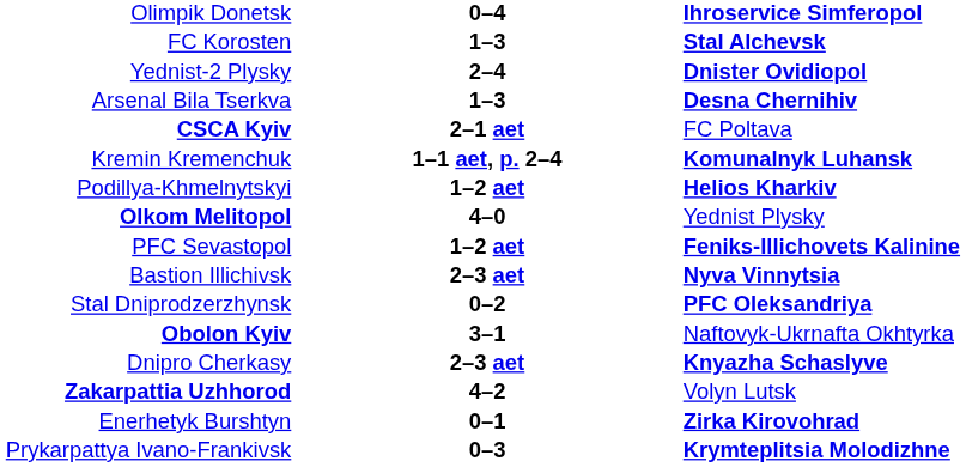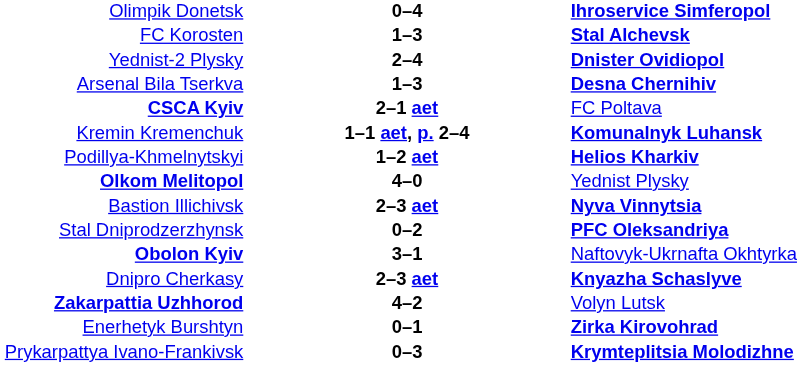 <table style="width:100%;" cellspacing="1">
 <tr>
 <th width=20%></th>
 <th width=20%></th>
 <th width=20%></th>
 <th></th>
 </tr>
 <tr style=font-size:90%>
 <td align=right><a href='#'>Olimpik Donetsk</a></td>
 <td align=center><strong>0–4</strong></td>
 <td><strong><a href='#'>Ihroservice Simferopol</a></strong></td>
 <td></td>
 </tr>
 <tr style=font-size:90%>
 <td align=right><a href='#'>FC Korosten</a></td>
 <td align=center><strong>1–3</strong></td>
 <td><strong><a href='#'>Stal Alchevsk</a></strong></td>
 <td></td>
 </tr>
 <tr style=font-size:90%>
 <td align=right><a href='#'>Yednist-2 Plysky</a></td>
 <td align=center><strong>2–4</strong></td>
 <td><strong><a href='#'>Dnister Ovidiopol</a></strong></td>
 <td></td>
 </tr>
 <tr style=font-size:90%>
 <td align=right><a href='#'>Arsenal Bila Tserkva</a></td>
 <td align=center><strong>1–3</strong></td>
 <td><strong><a href='#'>Desna Chernihiv</a></strong></td>
 <td></td>
 </tr>
 <tr style=font-size:90%>
 <td align=right><strong><a href='#'>CSCA Kyiv</a></strong></td>
 <td align=center><strong>2–1 <a href='#'>aet</a></strong></td>
 <td><a href='#'>FC Poltava</a></td>
 <td></td>
 </tr>
 <tr style=font-size:90%>
 <td align=right><a href='#'>Kremin Kremenchuk</a></td>
 <td align=center><strong>1–1 <a href='#'>aet</a>, <a href='#'>p.</a> 2–4</strong></td>
 <td><strong><a href='#'>Komunalnyk Luhansk</a></strong></td>
 <td></td>
 </tr>
 <tr style=font-size:90%>
 <td align=right><a href='#'>Podillya-Khmelnytskyi</a></td>
 <td align=center><strong>1–2 <a href='#'>aet</a></strong></td>
 <td><strong><a href='#'>Helios Kharkiv</a></strong></td>
 <td></td>
 </tr>
 <tr style=font-size:90%>
 <td align=right><strong><a href='#'>Olkom Melitopol</a></strong></td>
 <td align=center><strong>4–0</strong></td>
 <td><a href='#'>Yednist Plysky</a></td>
 <td></td>
 </tr>
 <tr style=font-size:90%>
-<td align=right><a href='#'>PFC Sevastopol</a></td>
-<td align=center><strong>1–2 <a href='#'>aet</a></strong></td>
-<td><strong><a href='#'>Feniks-Illichovets Kalinine</a></strong></td>
-<td></td>
-</tr>
-<tr style=font-size:90%>
 <td align=right><a href='#'>Bastion Illichivsk</a></td>
 <td align=center><strong>2–3 <a href='#'>aet</a></strong></td>
 <td><strong><a href='#'>Nyva Vinnytsia</a></strong></td>
 <td></td>
 </tr>
 <tr style=font-size:90%>
 <td align=right><a href='#'>Stal Dniprodzerzhynsk</a></td>
 <td align=center><strong>0–2</strong></td>
 <td><strong><a href='#'>PFC Oleksandriya</a></strong></td>
 <td></td>
 </tr>
 <tr style=font-size:90%>
 <td align=right><strong><a href='#'>Obolon Kyiv</a></strong></td>
 <td align=center><strong>3–1</strong></td>
 <td><a href='#'>Naftovyk-Ukrnafta Okhtyrka</a></td>
 <td></td>
 </tr>
 <tr style=font-size:90%>
 <td align=right><a href='#'>Dnipro Cherkasy</a></td>
 <td align=center><strong>2–3 <a href='#'>aet</a></strong></td>
 <td><strong><a href='#'>Knyazha Schaslyve</a></strong></td>
 <td></td>
 </tr>
 <tr style=font-size:90%>
 <td align=right><strong><a href='#'>Zakarpattia Uzhhorod</a></strong></td>
 <td align=center><strong>4–2</strong></td>
 <td><a href='#'>Volyn Lutsk</a></td>
 <td></td>
 </tr>
 <tr style=font-size:90%>
 <td align=right><a href='#'>Enerhetyk Burshtyn</a></td>
 <td align=center><strong>0–1</strong></td>
 <td><strong><a href='#'>Zirka Kirovohrad</a></strong></td>
 <td></td>
 </tr>
 <tr style=font-size:90%>
 <td align=right><a href='#'>Prykarpattya Ivano-Frankivsk</a></td>
 <td align=center><strong>0–3</strong></td>
 <td><strong><a href='#'>Krymteplitsia Molodizhne</a></strong></td>
 </tr>
 </table>
